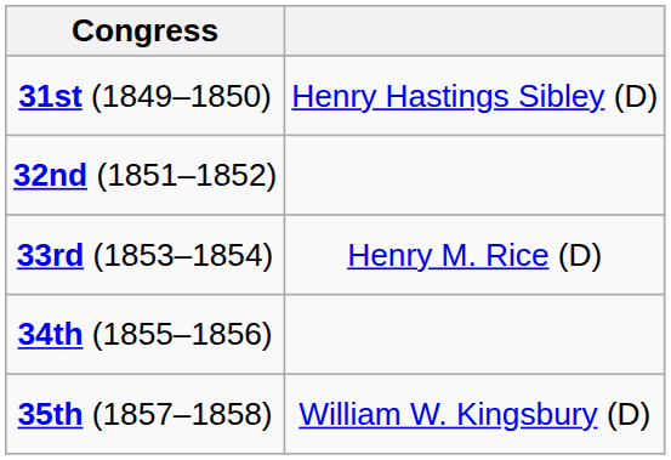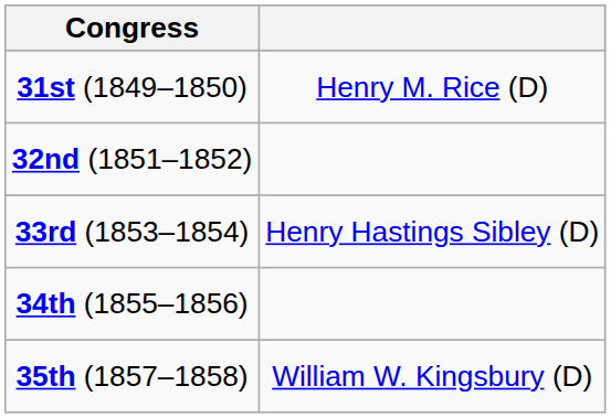 <table class=wikitable style="text-align:center">
 <tr>
 <th>Congress</th>
 <th></th>
 </tr>
 <tr style="height:2.5em">
 <td><strong><a href='#'>31st</a></strong> (1849–1850)</td>
-<td><a href='#'>Henry Hastings Sibley</a> (D)</td>
+<td><a href='#'>Henry M. Rice</a> (D)</td>
 </tr>
 <tr style="height:2.5em">
 <td><strong><a href='#'>32nd</a></strong> (1851–1852)</td>
 </tr>
 <tr style="height:2.5em">
 <td><strong><a href='#'>33rd</a></strong> (1853–1854)</td>
-<td><a href='#'>Henry M. Rice</a> (D)</td>
+<td><a href='#'>Henry Hastings Sibley</a> (D)</td>
 </tr>
 <tr style="height:2.5em">
 <td><strong><a href='#'>34th</a></strong> (1855–1856)</td>
 </tr>
 <tr style="height:2.5em">
 <td><strong><a href='#'>35th</a></strong> (1857–1858)</td>
 <td><a href='#'>William W. Kingsbury</a> (D)</td>
 </tr>
 </table>
